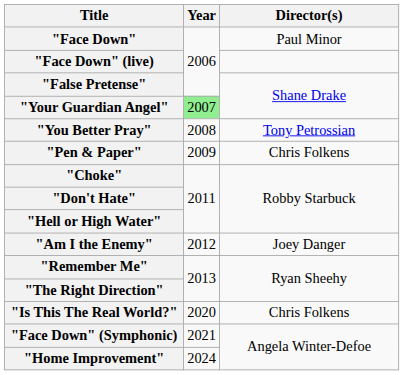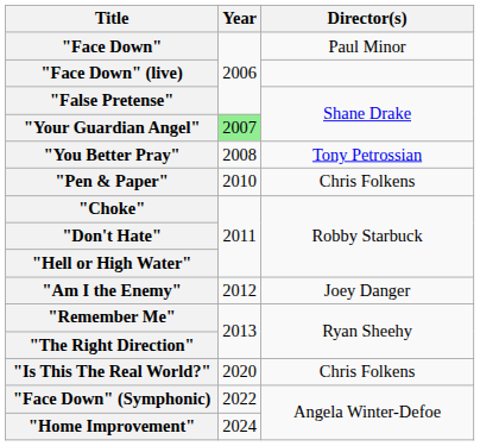 <table class="wikitable plainrowheaders" style="text-align:center;">
 <tr>
 <th scope="col" style="width:12em;">Title</th>
 <th scope="col">Year</th>
 <th scope="col" style="width:12em;">Director(s)</th>
 </tr>
 <tr>
 <th scope="row">"Face Down"</th>
 <td rowspan="3">2006</td>
 <td>Paul Minor</td>
 </tr>
 <tr>
 <th scope="row">"Face Down" (live)</th>
 <td></td>
 </tr>
 <tr>
 <th scope="row">"False Pretense"</th>
 <td rowspan="2"><a href='#'>Shane Drake</a></td>
 </tr>
 <tr>
 <th scope="row">"Your Guardian Angel"</th>
 <td style="background: lightgreen;">2007</td>
 </tr>
 <tr>
 <th scope="row">"You Better Pray"</th>
 <td>2008</td>
 <td><a href='#'>Tony Petrossian</a></td>
 </tr>
 <tr>
 <th scope="row">"Pen & Paper"</th>
-<td>2009</td>
+<td>2010</td>
 <td>Chris Folkens</td>
 </tr>
 <tr>
 <th scope="row">"Choke"</th>
 <td rowspan="3">2011</td>
 <td rowspan="3">Robby Starbuck</td>
 </tr>
 <tr>
 <th scope="row">"Don't Hate"</th>
 </tr>
 <tr>
 <th scope="row">"Hell or High Water"</th>
 </tr>
 <tr>
 <th scope="row">"Am I the Enemy"</th>
 <td>2012</td>
 <td>Joey Danger</td>
 </tr>
 <tr>
 <th scope="row">"Remember Me"</th>
 <td rowspan="2">2013</td>
 <td rowspan="2">Ryan Sheehy</td>
 </tr>
 <tr>
 <th scope="row">"The Right Direction"</th>
 </tr>
 <tr>
 <th scope="row">"Is This The Real World?"</th>
 <td>2020</td>
 <td>Chris Folkens</td>
 </tr>
 <tr>
 <th scope="row">"Face Down" (Symphonic)</th>
-<td>2021</td>
+<td>2022</td>
 <td rowspan="2">Angela Winter-Defoe</td>
 </tr>
 <tr>
 <th scope="row">"Home Improvement"</th>
 <td>2024</td>
 </tr>
 </table>
